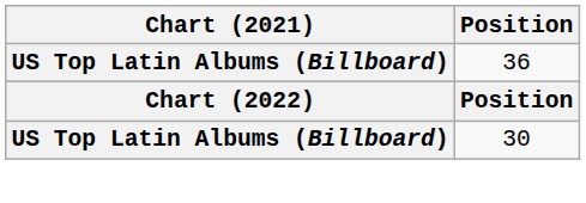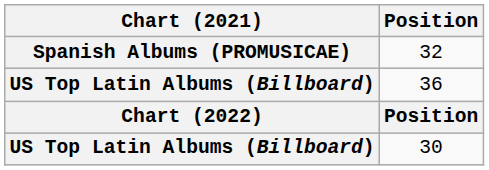 <table class="wikitable plainrowheaders" style="text-align:center">
 <tr>
 <th scope="col">Chart (2021)</th>
 <th scope="col">Position</th>
+</tr>
+<tr>
+<th scope="row">Spanish Albums (PROMUSICAE)</th>
+<td>32</td>
 </tr>
 <tr>
 <th scope="row">US Top Latin Albums (<em>Billboard</em>)</th>
 <td>36</td>
 </tr>
 <tr>
 <th scope="col">Chart (2022)</th>
 <th scope="col">Position</th>
 </tr>
 <tr>
 <th scope="row">US Top Latin Albums (<em>Billboard</em>)</th>
 <td>30</td>
 </tr>
 </table>
